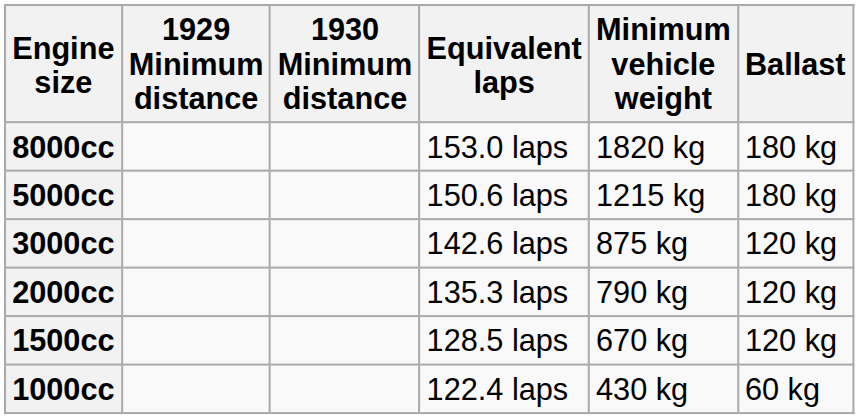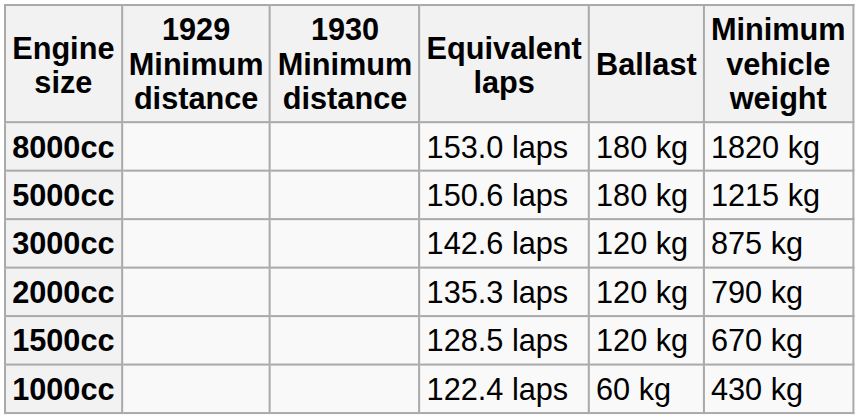 <table class="wikitable" style="font-size: 95%">
 <tr>
 <th>Engine<br> size</th>
 <th>1929<br>Minimum<br> distance</th>
 <th>1930<br>Minimum<br> distance</th>
 <th>Equivalent<br> laps</th>
+<th>Ballast</th>
 <th>Minimum<br>vehicle<br> weight</th>
-<th>Ballast</th>
 </tr>
 <tr>
 <th>8000cc</th>
 <td></td>
 <td></td>
 <td>153.0 laps</td>
+<td>180 kg</td>
 <td>1820 kg</td>
-<td>180 kg</td>
 </tr>
 <tr>
 <th>5000cc</th>
 <td></td>
 <td></td>
 <td>150.6 laps</td>
+<td>180 kg</td>
 <td>1215 kg</td>
-<td>180 kg</td>
 </tr>
 <tr>
 <th>3000cc</th>
 <td></td>
 <td></td>
 <td>142.6 laps</td>
+<td>120 kg</td>
 <td>875 kg</td>
-<td>120 kg</td>
 </tr>
 <tr>
 <th>2000cc</th>
 <td></td>
 <td></td>
 <td>135.3 laps</td>
+<td>120 kg</td>
 <td>790 kg</td>
-<td>120 kg</td>
 </tr>
 <tr>
 <th>1500cc</th>
 <td></td>
 <td></td>
 <td>128.5 laps</td>
+<td>120 kg</td>
 <td>670 kg</td>
-<td>120 kg</td>
 </tr>
 <tr>
 <th>1000cc</th>
 <td></td>
 <td></td>
 <td>122.4 laps</td>
+<td>60 kg</td>
 <td>430 kg</td>
-<td>60 kg</td>
 </tr>
 </table>
